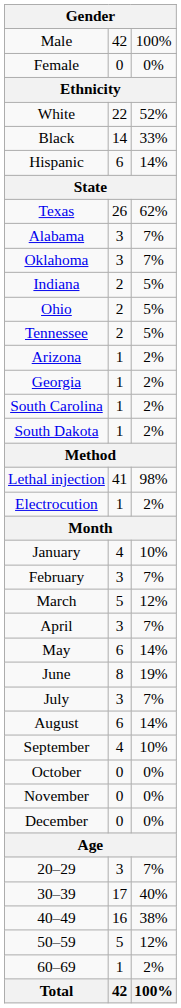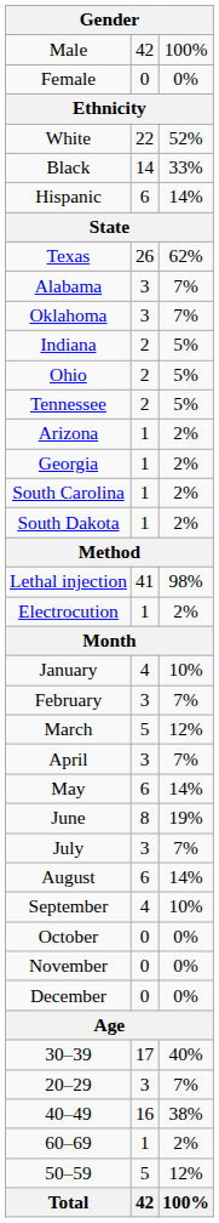 <table class="wikitable" style="text-align:center;">
 <tr>
 <th colspan="3">Gender</th>
 </tr>
 <tr>
 <td>Male</td>
 <td>42</td>
 <td>100%</td>
 </tr>
 <tr>
 <td>Female</td>
 <td>0</td>
 <td>0%</td>
 </tr>
 <tr>
 <th colspan="3">Ethnicity</th>
 </tr>
 <tr>
 <td>White</td>
 <td>22</td>
 <td>52%</td>
 </tr>
 <tr>
 <td>Black</td>
 <td>14</td>
 <td>33%</td>
 </tr>
 <tr>
 <td>Hispanic</td>
 <td>6</td>
 <td>14%</td>
 </tr>
 <tr>
 <th colspan="3">State</th>
 </tr>
 <tr>
 <td><a href='#'>Texas</a></td>
 <td>26</td>
 <td>62%</td>
 </tr>
 <tr>
 <td><a href='#'>Alabama</a></td>
 <td>3</td>
 <td>7%</td>
 </tr>
 <tr>
 <td><a href='#'>Oklahoma</a></td>
 <td>3</td>
 <td>7%</td>
 </tr>
 <tr>
 <td><a href='#'>Indiana</a></td>
 <td>2</td>
 <td>5%</td>
 </tr>
 <tr>
 <td><a href='#'>Ohio</a></td>
 <td>2</td>
 <td>5%</td>
 </tr>
 <tr>
 <td><a href='#'>Tennessee</a></td>
 <td>2</td>
 <td>5%</td>
 </tr>
 <tr>
 <td><a href='#'>Arizona</a></td>
 <td>1</td>
 <td>2%</td>
 </tr>
 <tr>
 <td><a href='#'>Georgia</a></td>
 <td>1</td>
 <td>2%</td>
 </tr>
 <tr>
 <td><a href='#'>South Carolina</a></td>
 <td>1</td>
 <td>2%</td>
 </tr>
 <tr>
 <td><a href='#'>South Dakota</a></td>
 <td>1</td>
 <td>2%</td>
 </tr>
 <tr>
 <th colspan="3">Method</th>
 </tr>
 <tr>
 <td><a href='#'>Lethal injection</a></td>
 <td>41</td>
 <td>98%</td>
 </tr>
 <tr>
 <td><a href='#'>Electrocution</a></td>
 <td>1</td>
 <td>2%</td>
 </tr>
 <tr>
 <th colspan="3">Month</th>
 </tr>
 <tr>
 <td>January</td>
 <td>4</td>
 <td>10%</td>
 </tr>
 <tr>
 <td>February</td>
 <td>3</td>
 <td>7%</td>
 </tr>
 <tr>
 <td>March</td>
 <td>5</td>
 <td>12%</td>
 </tr>
 <tr>
 <td>April</td>
 <td>3</td>
 <td>7%</td>
 </tr>
 <tr>
 <td>May</td>
 <td>6</td>
 <td>14%</td>
 </tr>
 <tr>
 <td>June</td>
 <td>8</td>
 <td>19%</td>
 </tr>
 <tr>
 <td>July</td>
 <td>3</td>
 <td>7%</td>
 </tr>
 <tr>
 <td>August</td>
 <td>6</td>
 <td>14%</td>
 </tr>
 <tr>
 <td>September</td>
 <td>4</td>
 <td>10%</td>
 </tr>
 <tr>
 <td>October</td>
 <td>0</td>
 <td>0%</td>
 </tr>
 <tr>
 <td>November</td>
 <td>0</td>
 <td>0%</td>
 </tr>
 <tr>
 <td>December</td>
 <td>0</td>
 <td>0%</td>
 </tr>
 <tr>
 <th colspan="3">Age</th>
 </tr>
 <tr>
+<td>30–39</td>
+<td>17</td>
+<td>40%</td>
+</tr>
+<tr>
 <td>20–29</td>
 <td>3</td>
 <td>7%</td>
-</tr>
-<tr>
-<td>30–39</td>
-<td>17</td>
-<td>40%</td>
 </tr>
 <tr>
 <td>40–49</td>
 <td>16</td>
 <td>38%</td>
 </tr>
 <tr>
+<td>60–69</td>
+<td>1</td>
+<td>2%</td>
+</tr>
+<tr>
 <td>50–59</td>
 <td>5</td>
 <td>12%</td>
-</tr>
-<tr>
-<td>60–69</td>
-<td>1</td>
-<td>2%</td>
 </tr>
 <tr>
 <th>Total</th>
 <th>42</th>
 <th>100%</th>
 </tr>
 </table>
